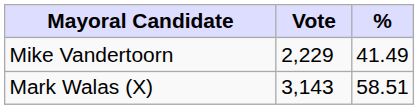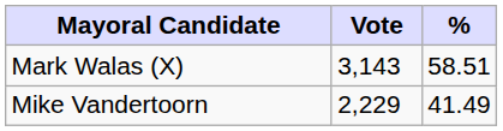 <table class="wikitable">
 <tr>
 <th style="background:#ddf; width:200px;">Mayoral Candidate</th>
 <th style="background:#ddf; width:50px;">Vote</th>
 <th style="background:#ddf; width:30px;">%</th>
 </tr>
 <tr>
+<td>Mark Walas (X)</td>
+<td>3,143</td>
+<td>58.51</td>
+</tr>
+<tr>
 <td>Mike Vandertoorn</td>
 <td>2,229</td>
 <td>41.49</td>
 </tr>
-<tr>
-<td>Mark Walas (X)</td>
-<td>3,143</td>
-<td>58.51</td>
-</tr>
 </table>
